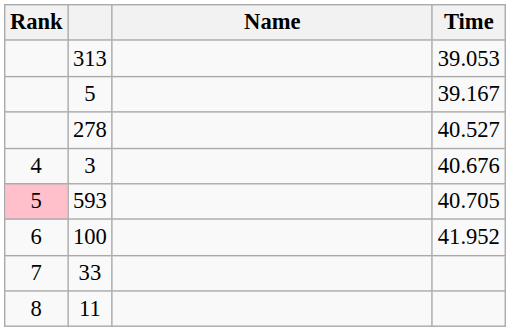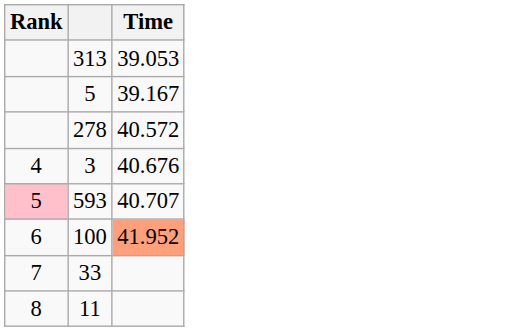 <table class="sortable wikitable" style="text-align:center;">
 <tr>
 <th width="30">Rank</th>
 <th width="20"></th>
-<th width="220">Name</th>
 <th width="30">Time</th>
 </tr>
 <tr>
 <td></td>
 <td>313</td>
-<td align="left"></td>
 <td>39.053</td>
 </tr>
 <tr>
 <td></td>
 <td>5</td>
-<td align="left"></td>
 <td>39.167</td>
 </tr>
 <tr>
 <td></td>
 <td>278</td>
-<td align="left"></td>
-<td>40.527</td>
+<td>40.572</td>
 </tr>
 <tr>
 <td>4</td>
 <td>3</td>
-<td align="left"></td>
 <td>40.676</td>
 </tr>
 <tr>
 <td style="background: pink;">5</td>
 <td>593</td>
-<td align="left"></td>
-<td>40.705</td>
+<td>40.707</td>
 </tr>
 <tr>
 <td>6</td>
 <td>100</td>
-<td align="left"></td>
-<td>41.952</td>
+<td style="background: lightsalmon;">41.952</td>
 </tr>
 <tr>
 <td>7</td>
 <td>33</td>
-<td align="left"></td>
 <td></td>
 </tr>
 <tr>
 <td>8</td>
 <td>11</td>
-<td align="left"></td>
 <td></td>
 </tr>
 </table>
